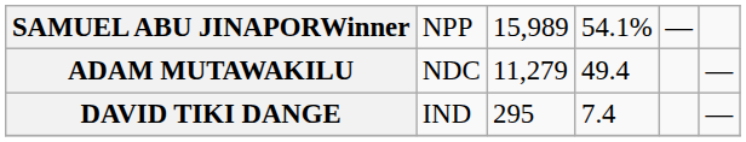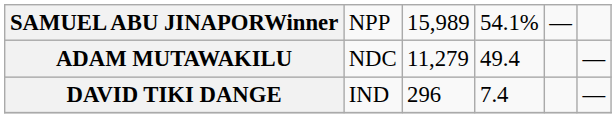 <table class="wikitable">
 <tr>
 <th>SAMUEL ABU JINAPORWinner</th>
 <td>NPP</td>
 <td>15,989</td>
 <td>54.1%</td>
 <td>—</td>
 </tr>
 <tr>
 <th>ADAM MUTAWAKILU</th>
 <td>NDC</td>
 <td>11,279</td>
 <td>49.4</td>
 <td></td>
 <td>—</td>
 </tr>
 <tr>
 <th>DAVID TIKI DANGE</th>
 <td>IND</td>
-<td>295</td>
+<td>296</td>
 <td>7.4</td>
 <td></td>
 <td>—</td>
 </tr>
 <tr>
 </tr>
 </table>
